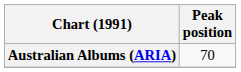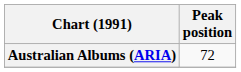 <table class="wikitable sortable plainrowheaders" style="text-align:center">
 <tr>
 <th scope="col">Chart (1991)</th>
 <th scope="col">Peak<br>position</th>
 </tr>
 <tr>
 <th scope="row">Australian Albums (<a href='#'>ARIA</a>)</th>
-<td>70</td>
+<td>72</td>
 </tr>
 <tr>
 </tr>
 <tr>
 </tr>
 </table>
